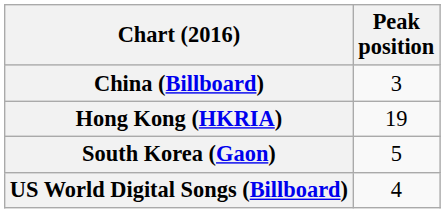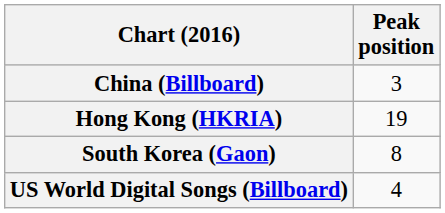 <table class="wikitable plainrowheaders" style="text-align:center">
 <tr>
 <th scope="col">Chart (2016)</th>
 <th scope="col">Peak<br>position</th>
 </tr>
 <tr>
 <th scope="row">China (<a href='#'>Billboard</a>)</th>
 <td>3</td>
 </tr>
 <tr>
 <th scope="row">Hong Kong (<a href='#'>HKRIA</a>)</th>
 <td>19</td>
 </tr>
 <tr>
 <th scope="row">South Korea (<a href='#'>Gaon</a>)</th>
-<td>5</td>
+<td>8</td>
 </tr>
 <tr>
 <th scope="row">US World Digital Songs (<a href='#'>Billboard</a>)</th>
 <td>4</td>
 </tr>
 </table>
